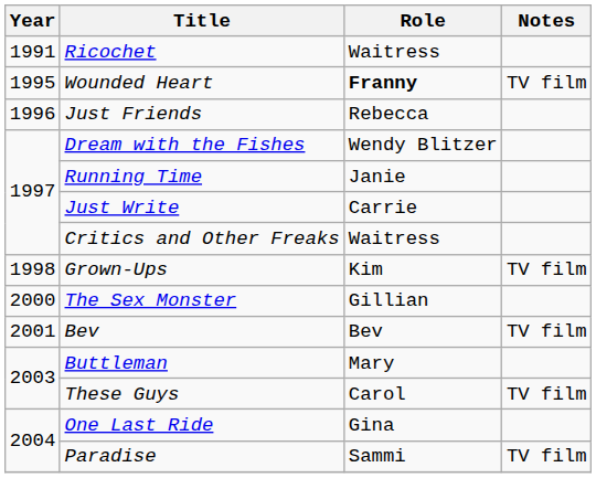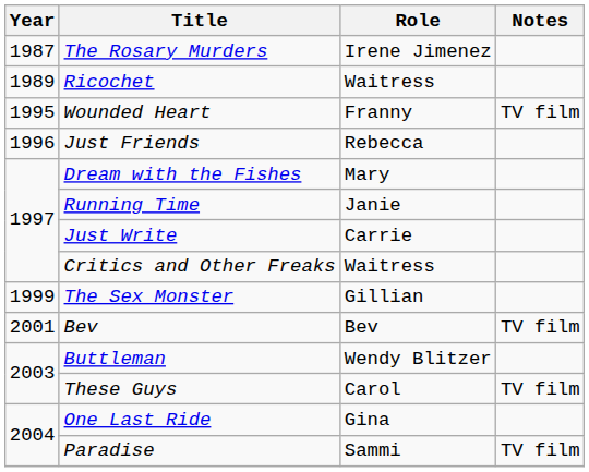 <table class=wikitable>
 <tr>
 <th>Year</th>
 <th>Title</th>
 <th>Role</th>
 <th>Notes</th>
 </tr>
 <tr>
-<td>1991</td>
+<td>1987</td>
+<td><em><a href='#'>The Rosary Murders</a></em></td>
+<td>Irene Jimenez</td>
+<td></td>
+</tr>
+<tr>
+<td>1989</td>
 <td><em><a href='#'>Ricochet</a></em></td>
 <td>Waitress</td>
 <td></td>
 </tr>
 <tr>
 <td>1995</td>
 <td><em>Wounded Heart</em></td>
-<td><strong>Franny</strong></td>
+<td>Franny</td>
 <td>TV film</td>
 </tr>
 <tr>
 <td>1996</td>
 <td><em>Just Friends</em></td>
 <td>Rebecca</td>
 <td></td>
 </tr>
 <tr>
 <td rowspan="4">1997</td>
 <td><em><a href='#'>Dream with the Fishes</a></em></td>
-<td>Wendy Blitzer</td>
+<td>Mary</td>
 <td></td>
 </tr>
 <tr>
 <td><em><a href='#'>Running Time</a></em></td>
 <td>Janie</td>
 <td></td>
 </tr>
 <tr>
 <td><em><a href='#'>Just Write</a></em></td>
 <td>Carrie</td>
 <td></td>
 </tr>
 <tr>
 <td><em>Critics and Other Freaks</em></td>
 <td>Waitress</td>
 <td></td>
 </tr>
 <tr>
-<td>1998</td>
-<td><em>Grown-Ups</em></td>
-<td>Kim</td>
-<td>TV film</td>
-</tr>
-<tr>
-<td>2000</td>
+<td>1999</td>
 <td><em><a href='#'>The Sex Monster</a></em></td>
 <td>Gillian</td>
 <td></td>
 </tr>
 <tr>
 <td>2001</td>
 <td><em>Bev</em></td>
 <td>Bev</td>
 <td>TV film</td>
 </tr>
 <tr>
 <td rowspan="2">2003</td>
 <td><em><a href='#'>Buttleman</a></em></td>
-<td>Mary</td>
+<td>Wendy Blitzer</td>
 <td></td>
 </tr>
 <tr>
 <td><em>These Guys</em></td>
 <td>Carol</td>
 <td>TV film</td>
 </tr>
 <tr>
 <td rowspan="2">2004</td>
 <td><em><a href='#'>One Last Ride</a></em></td>
 <td>Gina</td>
 <td></td>
 </tr>
 <tr>
 <td><em>Paradise</em></td>
 <td>Sammi</td>
 <td>TV film</td>
 </tr>
 <tr>
 </tr>
 </table>
